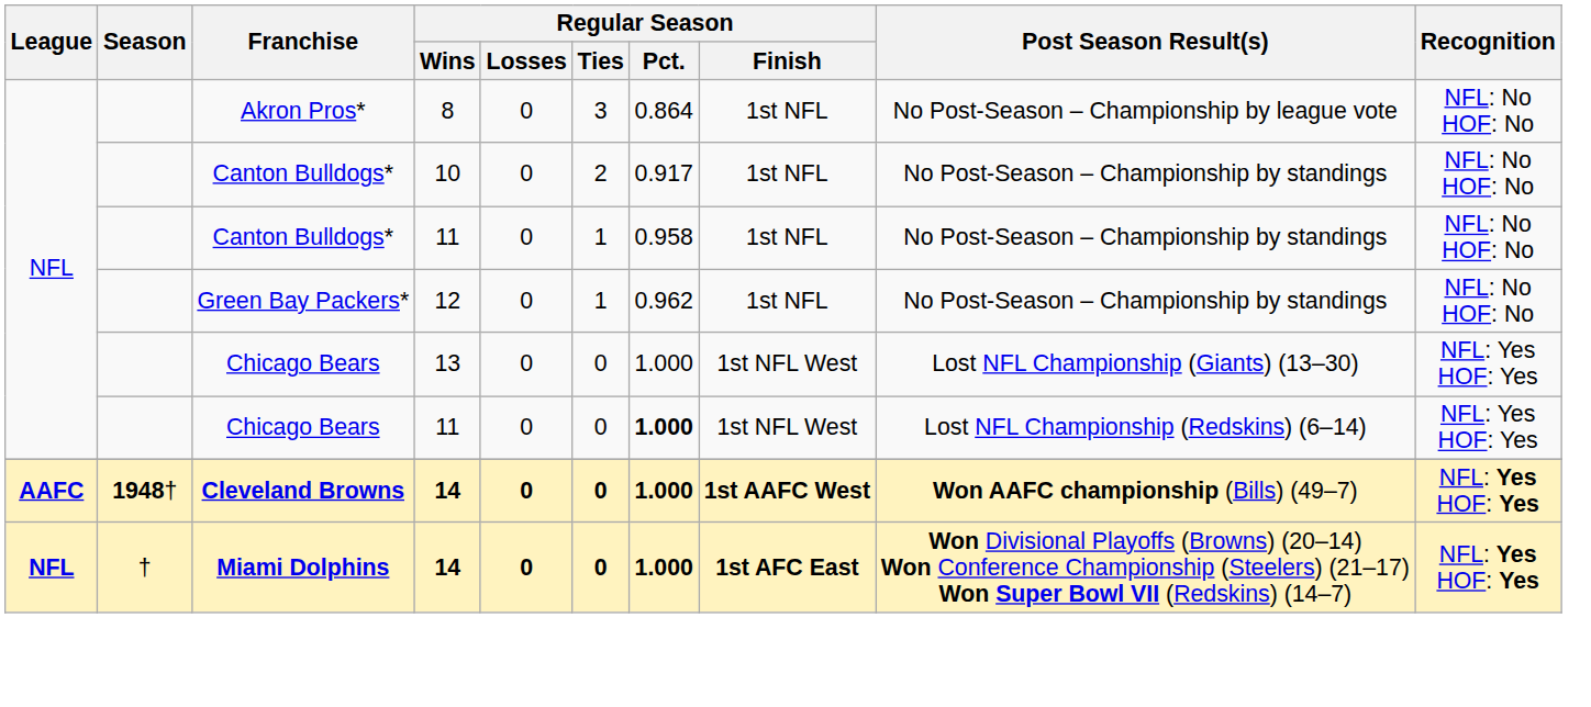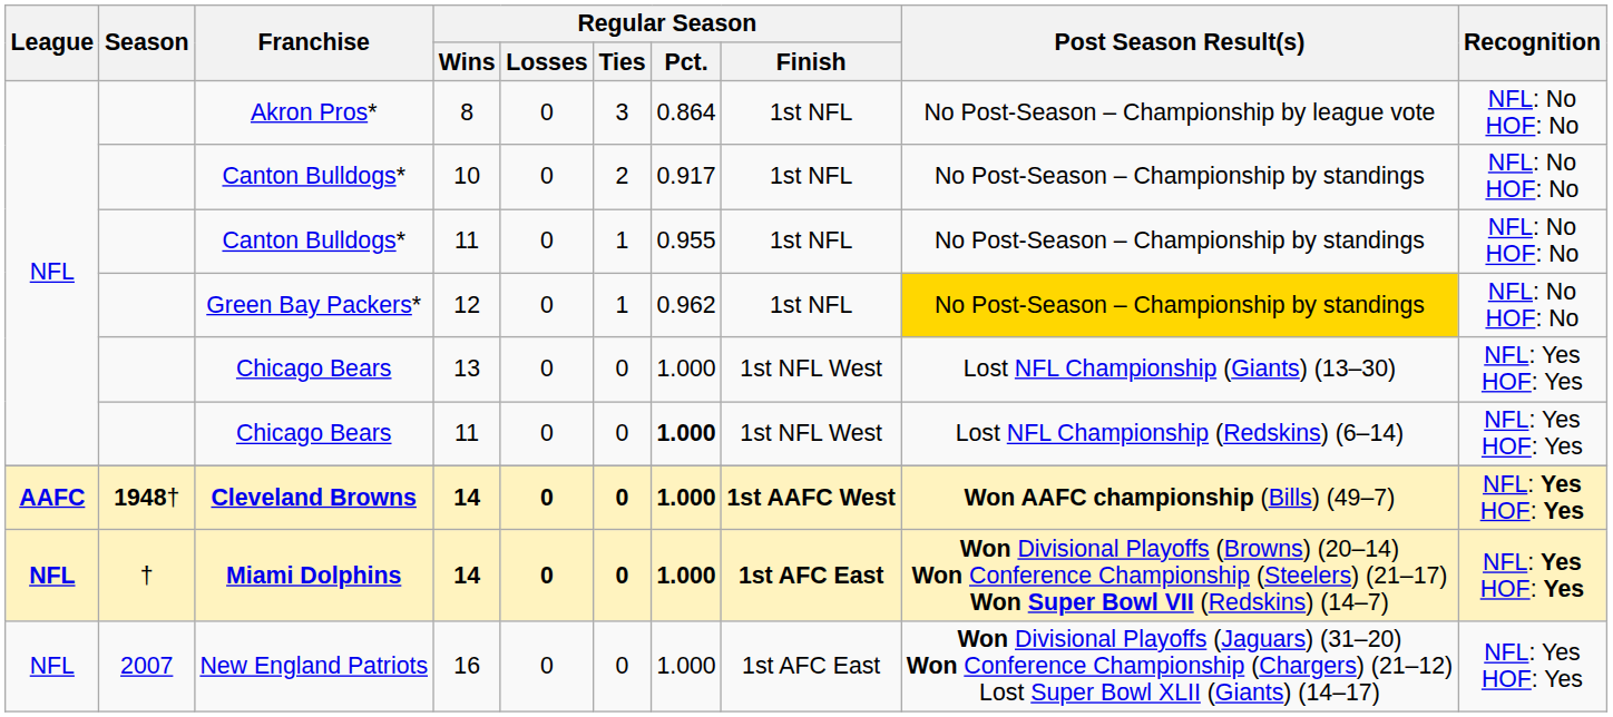 <table class="wikitable" style="text-align: center;">
 <tr>
 <th rowSpan="2">League</th>
 <th rowSpan="2">Season</th>
 <th rowSpan="2">Franchise</th>
 <th colSpan="5">Regular Season</th>
 <th rowSpan="2">Post Season Result(s)</th>
 <th rowSpan="2">Recognition</th>
 </tr>
 <tr>
 <th>Wins</th>
 <th>Losses</th>
 <th>Ties</th>
 <th>Pct.</th>
 <th>Finish</th>
 </tr>
 <tr>
 <td rowSpan="6"><a href='#'>NFL</a></td>
 <td></td>
 <td><a href='#'>Akron Pros</a>*</td>
 <td>8</td>
 <td>0</td>
 <td>3</td>
 <td>0.864</td>
 <td>1st NFL</td>
 <td>No Post-Season – Championship by league vote</td>
 <td><a href='#'>NFL</a>: No<br><a href='#'>HOF</a>: No</td>
 </tr>
 <tr>
 <td></td>
 <td><a href='#'>Canton Bulldogs</a>*</td>
 <td>10</td>
 <td>0</td>
 <td>2</td>
 <td>0.917</td>
 <td>1st NFL</td>
 <td>No Post-Season – Championship by standings</td>
 <td><a href='#'>NFL</a>: No<br><a href='#'>HOF</a>: No</td>
 </tr>
 <tr>
 <td></td>
 <td><a href='#'>Canton Bulldogs</a>*</td>
 <td>11</td>
 <td>0</td>
 <td>1</td>
-<td>0.958</td>
+<td>0.955</td>
 <td>1st NFL</td>
 <td>No Post-Season – Championship by standings</td>
 <td><a href='#'>NFL</a>: No<br><a href='#'>HOF</a>: No</td>
 </tr>
 <tr>
 <td></td>
 <td><a href='#'>Green Bay Packers</a>*</td>
 <td>12</td>
 <td>0</td>
 <td>1</td>
 <td>0.962</td>
 <td>1st NFL</td>
-<td>No Post-Season – Championship by standings</td>
+<td style="background: gold;">No Post-Season – Championship by standings</td>
 <td><a href='#'>NFL</a>: No<br><a href='#'>HOF</a>: No</td>
 </tr>
 <tr>
 <td></td>
 <td><a href='#'>Chicago Bears</a></td>
 <td>13</td>
 <td>0</td>
 <td>0</td>
 <td>1.000</td>
 <td>1st NFL West</td>
 <td>Lost <a href='#'>NFL Championship</a> (<a href='#'>Giants</a>) (13–30)</td>
 <td><a href='#'>NFL</a>: Yes<br><a href='#'>HOF</a>: Yes</td>
 </tr>
 <tr>
 <td></td>
 <td><a href='#'>Chicago Bears</a></td>
 <td>11</td>
 <td>0</td>
 <td>0</td>
 <td><strong>1.000</strong></td>
 <td>1st NFL West</td>
 <td>Lost <a href='#'>NFL Championship</a> (<a href='#'>Redskins</a>) (6–14)</td>
 <td><a href='#'>NFL</a>: Yes<br><a href='#'>HOF</a>: Yes</td>
 </tr>
 <tr>
 </tr>
 <tr style="background:#fff3bf;">
 <td><strong><a href='#'>AAFC</a></strong></td>
 <td><strong>1948</strong>†</td>
 <td><strong><a href='#'>Cleveland Browns</a></strong></td>
 <td><strong>14</strong></td>
 <td><strong>0</strong></td>
 <td><strong>0</strong></td>
 <td><strong>1.000</strong></td>
 <td><strong>1st AAFC West</strong></td>
 <td><strong>Won AAFC championship</strong> (<a href='#'>Bills</a>) (49–7)</td>
 <td><a href='#'>NFL</a>: <strong>Yes</strong><br><a href='#'>HOF</a>: <strong>Yes</strong></td>
 </tr>
 <tr>
 <td style="background:#fff3bf;"><strong><a href='#'>NFL</a></strong></td>
 <td style="background:#fff3bf;"><strong></strong>†</td>
 <td style="background:#fff3bf;"><strong><a href='#'>Miami Dolphins</a></strong></td>
 <td style="background:#fff3bf;"><strong>14</strong></td>
 <td style="background:#fff3bf;"><strong>0</strong></td>
 <td style="background:#fff3bf;"><strong>0</strong></td>
 <td style="background:#fff3bf;"><strong>1.000</strong></td>
 <td style="background:#fff3bf;"><strong>1st AFC East</strong></td>
 <td style="background:#fff3bf;"><strong>Won</strong> <a href='#'>Divisional Playoffs</a> (<a href='#'>Browns</a>) (20–14)<br><strong>Won</strong> <a href='#'>Conference Championship</a> (<a href='#'>Steelers</a>) (21–17)<br><strong>Won <a href='#'>Super Bowl VII</a></strong> (<a href='#'>Redskins</a>) (14–7)</td>
 <td style="background:#fff3bf;"><a href='#'>NFL</a>: <strong>Yes</strong><br><a href='#'>HOF</a>: <strong>Yes</strong></td>
 </tr>
+<tr>
+<td><a href='#'>NFL</a></td>
+<td><a href='#'>2007</a></td>
+<td><a href='#'>New England Patriots</a></td>
+<td>16</td>
+<td>0</td>
+<td>0</td>
+<td>1.000</td>
+<td>1st AFC East</td>
+<td><strong>Won</strong> <a href='#'>Divisional Playoffs</a> (<a href='#'>Jaguars</a>) (31–20)<br><strong>Won</strong> <a href='#'>Conference Championship</a> (<a href='#'>Chargers</a>) (21–12)<br>Lost <a href='#'>Super Bowl XLII</a> (<a href='#'>Giants</a>) (14–17)</td>
+<td><a href='#'>NFL</a>: Yes<br><a href='#'>HOF</a>: Yes</td>
+</tr>
 </table>
